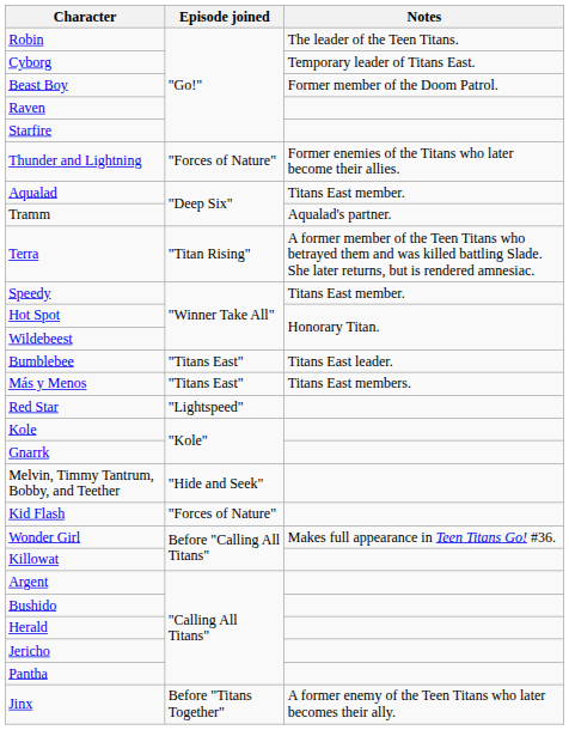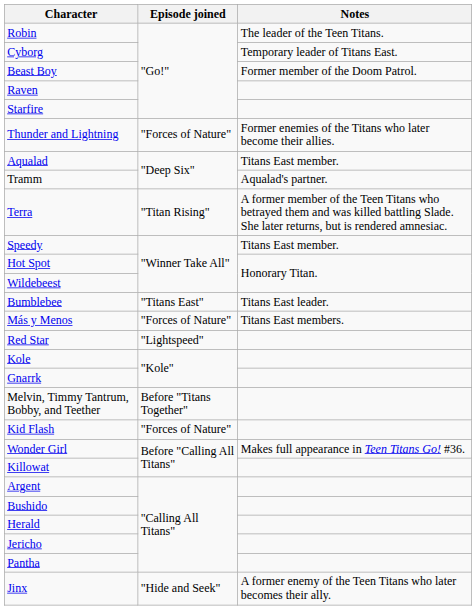 <table class="wikitable sortable" width="100%">
 <tr>
 <th width="20%">Character</th>
 <th width="15%">Episode joined</th>
 <th width="35%">Notes</th>
 </tr>
 <tr>
 <td valign="center"><a href='#'>Robin</a></td>
 <td rowspan="5">"Go!"</td>
 <td>The leader of the Teen Titans.</td>
 </tr>
 <tr>
 <td valign="center"><a href='#'>Cyborg</a></td>
 <td valign="center">Temporary leader of Titans East.</td>
 </tr>
 <tr>
 <td valign="center"><a href='#'>Beast Boy</a></td>
 <td valign="center">Former member of the Doom Patrol.</td>
 </tr>
 <tr>
 <td valign="center"><a href='#'>Raven</a></td>
 <td valign="center"></td>
 </tr>
 <tr>
 <td valign="center"><a href='#'>Starfire</a></td>
 <td valign="center"></td>
 </tr>
 <tr>
 <td valign="center"><a href='#'>Thunder and Lightning</a></td>
 <td valign="center">"Forces of Nature"</td>
 <td>Former enemies of the Titans who later become their allies.</td>
 </tr>
 <tr>
 <td valign="center"><a href='#'>Aqualad</a></td>
 <td rowspan="2" valign="center">"Deep Six"</td>
 <td>Titans East member.</td>
 </tr>
 <tr>
 <td valign="center">Tramm</td>
 <td>Aqualad's partner.</td>
 </tr>
 <tr>
 <td valign="center"><a href='#'>Terra</a></td>
 <td valign="center">"Titan Rising"</td>
 <td>A former member of the Teen Titans who betrayed them and was killed battling Slade. She later returns, but is rendered amnesiac.</td>
 </tr>
 <tr>
 <td valign="center"><a href='#'>Speedy</a></td>
 <td rowspan="3">"Winner Take All"</td>
 <td>Titans East member.</td>
 </tr>
 <tr>
 <td valign="center"><a href='#'>Hot Spot</a></td>
 <td rowspan="2" valign="center">Honorary Titan.</td>
 </tr>
 <tr>
 <td valign="center"><a href='#'>Wildebeest</a></td>
 </tr>
 <tr>
 <td valign="center"><a href='#'>Bumblebee</a></td>
 <td valign="center">"Titans East"</td>
 <td>Titans East leader.</td>
 </tr>
 <tr>
 <td valign="center"><a href='#'>Más y Menos</a></td>
-<td valign="center">"Titans East"</td>
+<td valign="center">"Forces of Nature"</td>
 <td>Titans East members.</td>
 </tr>
 <tr>
 <td valign="center"><a href='#'>Red Star</a></td>
 <td valign="center">"Lightspeed"</td>
 <td></td>
 </tr>
 <tr>
 <td valign="center"><a href='#'>Kole</a></td>
 <td rowspan="2" valign="center">"Kole"</td>
 <td></td>
 </tr>
 <tr>
 <td valign="center"><a href='#'>Gnarrk</a></td>
 <td></td>
 </tr>
 <tr>
 <td valign="center">Melvin, Timmy Tantrum, Bobby, and Teether</td>
-<td valign="center">"Hide and Seek"</td>
+<td valign="center">Before "Titans Together"</td>
 <td></td>
 </tr>
 <tr>
 <td valign="center"><a href='#'>Kid Flash</a></td>
 <td valign="center">"Forces of Nature"</td>
 <td></td>
 </tr>
 <tr>
 <td valign="center"><a href='#'>Wonder Girl</a></td>
 <td rowspan="2" valign="center">Before "Calling All Titans"</td>
 <td>Makes full appearance in <em><a href='#'>Teen Titans Go!</a></em> #36.</td>
 </tr>
 <tr>
 <td valign="center"><a href='#'>Killowat</a></td>
 <td></td>
 </tr>
 <tr>
 <td valign="center"><a href='#'>Argent</a></td>
 <td rowspan="5" valign="center">"Calling All Titans"</td>
 <td></td>
 </tr>
 <tr>
 <td valign="center"><a href='#'>Bushido</a></td>
 <td></td>
 </tr>
 <tr>
 <td valign="center"><a href='#'>Herald</a></td>
 <td></td>
 </tr>
 <tr>
 <td valign="center"><a href='#'>Jericho</a></td>
 <td></td>
 </tr>
 <tr>
 <td valign="center"><a href='#'>Pantha</a></td>
 <td></td>
 </tr>
 <tr>
 <td valign="center"><a href='#'>Jinx</a></td>
-<td valign="center">Before "Titans Together"</td>
+<td valign="center">"Hide and Seek"</td>
 <td>A former enemy of the Teen Titans who later becomes their ally.</td>
 </tr>
 </table>
